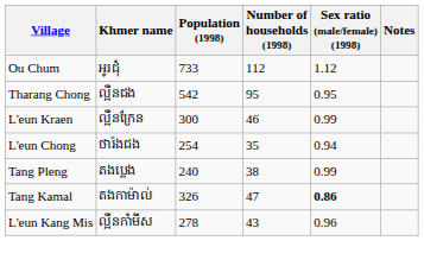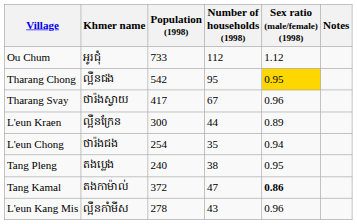 <table class="wikitable">
 <tr>
 <th><a href='#'>Village</a></th>
 <th>Khmer name</th>
 <th>Population<br><small>(1998)</small></th>
 <th>Number of<br>households<br><small>(1998)</small></th>
 <th>Sex ratio<br><small>(male/female)</small><br><small>(1998)</small></th>
 <th>Notes</th>
 </tr>
 <tr>
 <td>Ou Chum</td>
 <td>អូរជុំ</td>
 <td>733</td>
 <td>112</td>
 <td>1.12</td>
 <td></td>
 </tr>
 <tr>
 <td>Tharang Chong</td>
 <td>ល្អឺនជង</td>
 <td>542</td>
 <td>95</td>
-<td>0.95</td>
+<td style="background: gold;">0.95</td>
+<td></td>
+</tr>
+<tr>
+<td>Tharang Svay</td>
+<td>ថារ៉ងស្វាយ</td>
+<td>417</td>
+<td>67</td>
+<td>0.96</td>
 <td></td>
 </tr>
 <tr>
 <td>L'eun Kraen</td>
 <td>ល្អឺនក្រែន</td>
 <td>300</td>
-<td>46</td>
-<td>0.99</td>
+<td>44</td>
+<td>0.89</td>
 <td></td>
 </tr>
 <tr>
 <td>L'eun Chong</td>
 <td>ថារ៉ងជង</td>
 <td>254</td>
 <td>35</td>
 <td>0.94</td>
 <td></td>
 </tr>
 <tr>
 <td>Tang Pleng</td>
 <td>តងប្លេង</td>
 <td>240</td>
 <td>38</td>
-<td>0.99</td>
+<td>0.95</td>
 <td></td>
 </tr>
 <tr>
 <td>Tang Kamal</td>
 <td>តងកាម៉ាល់</td>
-<td>326</td>
+<td>372</td>
 <td>47</td>
 <td><strong>0.86</strong></td>
 <td></td>
 </tr>
 <tr>
 <td>L'eun Kang Mis</td>
 <td>ល្អឺនកាំមីស</td>
 <td>278</td>
 <td>43</td>
 <td>0.96</td>
 <td></td>
 </tr>
 </table>
